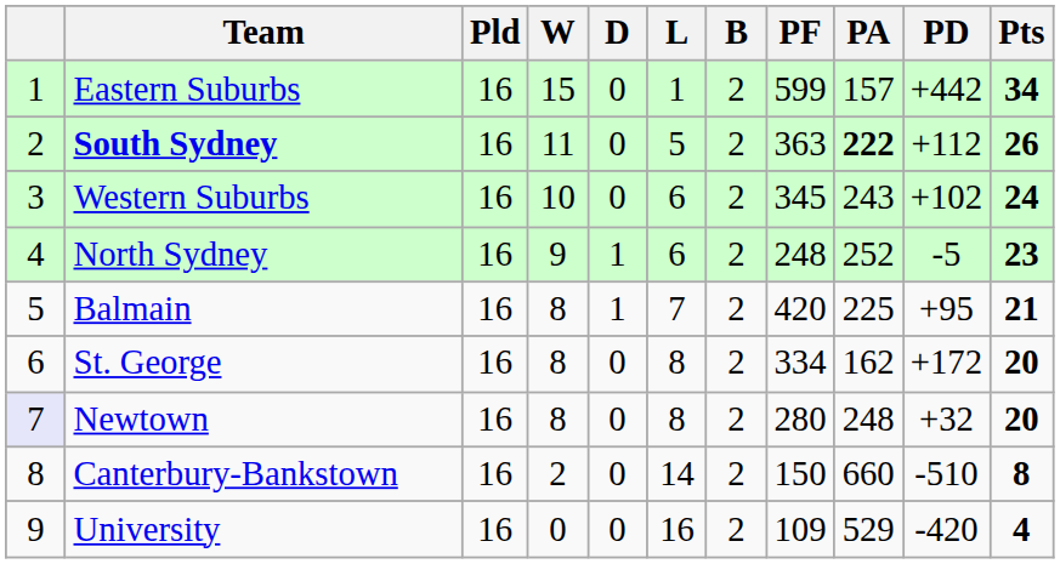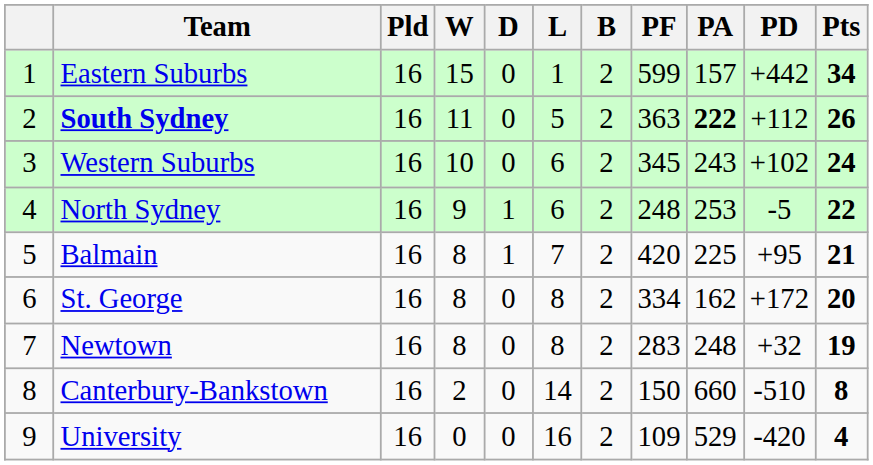 <table class="wikitable" style="text-align:center;">
 <tr>
 <th style="width:20px;"></th>
 <th width="175">Team</th>
 <th style="width:20px;">Pld</th>
 <th style="width:20px;">W</th>
 <th style="width:20px;">D</th>
 <th style="width:20px;">L</th>
 <th style="width:20px;">B</th>
 <th style="width:20px;">PF</th>
 <th style="width:20px;">PA</th>
 <th style="width:20px;">PD</th>
 <th style="width:20px;">Pts</th>
 </tr>
 <tr style="background:#cfc;">
 <td>1</td>
 <td style="text-align:left;"> <a href='#'>Eastern Suburbs</a></td>
 <td>16</td>
 <td>15</td>
 <td>0</td>
 <td>1</td>
 <td>2</td>
 <td>599</td>
 <td>157</td>
 <td>+442</td>
 <td><strong>34</strong></td>
 </tr>
 <tr style="background:#cfc;">
 <td>2</td>
 <td style="text-align:left;"><strong> <a href='#'>South Sydney</a></strong></td>
 <td>16</td>
 <td>11</td>
 <td>0</td>
 <td>5</td>
 <td>2</td>
 <td>363</td>
 <td><strong>222</strong></td>
 <td>+112</td>
 <td><strong>26</strong></td>
 </tr>
 <tr style="background:#cfc;">
 <td>3</td>
 <td style="text-align:left;"> <a href='#'>Western Suburbs</a></td>
 <td>16</td>
 <td>10</td>
 <td>0</td>
 <td>6</td>
 <td>2</td>
 <td>345</td>
 <td>243</td>
 <td>+102</td>
 <td><strong>24</strong></td>
 </tr>
 <tr style="background:#cfc;">
 <td>4</td>
 <td style="text-align:left;"> <a href='#'>North Sydney</a></td>
 <td>16</td>
 <td>9</td>
 <td>1</td>
 <td>6</td>
 <td>2</td>
 <td>248</td>
-<td>252</td>
+<td>253</td>
 <td>-5</td>
-<td><strong>23</strong></td>
+<td><strong>22</strong></td>
 </tr>
 <tr>
 <td>5</td>
 <td style="text-align:left;"> <a href='#'>Balmain</a></td>
 <td>16</td>
 <td>8</td>
 <td>1</td>
 <td>7</td>
 <td>2</td>
 <td>420</td>
 <td>225</td>
 <td>+95</td>
 <td><strong>21</strong></td>
 </tr>
 <tr>
 <td>6</td>
 <td style="text-align:left;"> <a href='#'>St. George</a></td>
 <td>16</td>
 <td>8</td>
 <td>0</td>
 <td>8</td>
 <td>2</td>
 <td>334</td>
 <td>162</td>
 <td>+172</td>
 <td><strong>20</strong></td>
 </tr>
 <tr>
-<td style="background: lavender;">7</td>
+<td>7</td>
 <td style="text-align:left;"> <a href='#'>Newtown</a></td>
 <td>16</td>
 <td>8</td>
 <td>0</td>
 <td>8</td>
 <td>2</td>
-<td>280</td>
+<td>283</td>
 <td>248</td>
 <td>+32</td>
-<td><strong>20</strong></td>
+<td><strong>19</strong></td>
 </tr>
 <tr>
 <td>8</td>
 <td style="text-align:left;"> <a href='#'>Canterbury-Bankstown</a></td>
 <td>16</td>
 <td>2</td>
 <td>0</td>
 <td>14</td>
 <td>2</td>
 <td>150</td>
 <td>660</td>
 <td>-510</td>
 <td><strong>8</strong></td>
 </tr>
 <tr>
 <td>9</td>
 <td style="text-align:left;"> <a href='#'>University</a></td>
 <td>16</td>
 <td>0</td>
 <td>0</td>
 <td>16</td>
 <td>2</td>
 <td>109</td>
 <td>529</td>
 <td>-420</td>
 <td><strong>4</strong></td>
 </tr>
 </table>
